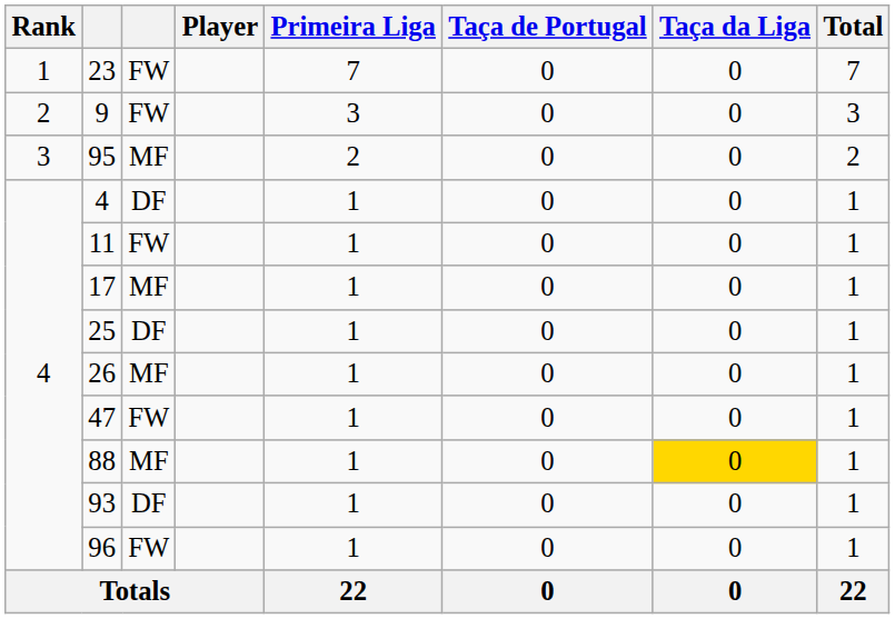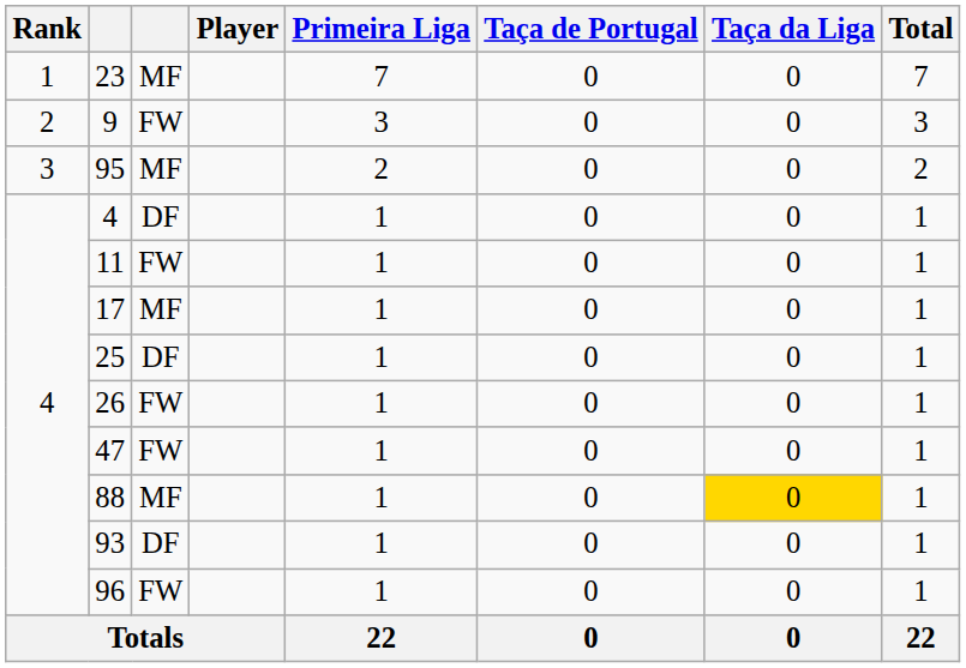 <table class="wikitable sortable" style="text-align:center;">
 <tr>
 <th>Rank</th>
 <th></th>
 <th></th>
 <th>Player</th>
 <th><a href='#'>Primeira Liga</a></th>
 <th><a href='#'>Taça de Portugal</a></th>
 <th><a href='#'>Taça da Liga</a></th>
 <th>Total</th>
 </tr>
 <tr>
 <td rowspan=1> 1</td>
 <td>23</td>
-<td>FW</td>
+<td>MF</td>
 <td align=left> </td>
 <td>7</td>
 <td>0</td>
 <td>0</td>
 <td>7</td>
 </tr>
 <tr>
 <td rowspan=1> 2</td>
 <td>9</td>
 <td>FW</td>
 <td align=left> </td>
 <td>3</td>
 <td>0</td>
 <td>0</td>
 <td>3</td>
 </tr>
 <tr>
 <td rowspan=1> 3</td>
 <td>95</td>
 <td>MF</td>
 <td align=left> </td>
 <td>2</td>
 <td>0</td>
 <td>0</td>
 <td>2</td>
 </tr>
 <tr>
 <td rowspan=9> 4</td>
 <td>4</td>
 <td>DF</td>
 <td align=left> </td>
 <td>1</td>
 <td>0</td>
 <td>0</td>
 <td>1</td>
 </tr>
 <tr>
 <td>11</td>
 <td>FW</td>
 <td align=left> </td>
 <td>1</td>
 <td>0</td>
 <td>0</td>
 <td>1</td>
 </tr>
 <tr>
 <td>17</td>
 <td>MF</td>
 <td align=left> </td>
 <td>1</td>
 <td>0</td>
 <td>0</td>
 <td>1</td>
 </tr>
 <tr>
 <td>25</td>
 <td>DF</td>
 <td align=left> </td>
 <td>1</td>
 <td>0</td>
 <td>0</td>
 <td>1</td>
 </tr>
 <tr>
 <td>26</td>
-<td>MF</td>
+<td>FW</td>
 <td align=left> </td>
 <td>1</td>
 <td>0</td>
 <td>0</td>
 <td>1</td>
 </tr>
 <tr>
 <td>47</td>
 <td>FW</td>
 <td align=left> </td>
 <td>1</td>
 <td>0</td>
 <td>0</td>
 <td>1</td>
 </tr>
 <tr>
 <td>88</td>
 <td>MF</td>
 <td align=left> </td>
 <td>1</td>
 <td>0</td>
 <td style="background: gold;">0</td>
 <td>1</td>
 </tr>
 <tr>
 <td>93</td>
 <td>DF</td>
 <td align=left> </td>
 <td>1</td>
 <td>0</td>
 <td>0</td>
 <td>1</td>
 </tr>
 <tr>
 <td>96</td>
 <td>FW</td>
 <td align=left> </td>
 <td>1</td>
 <td>0</td>
 <td>0</td>
 <td>1</td>
 </tr>
 <tr>
 <th class="unsortable" colspan=4>Totals</th>
 <th>22</th>
 <th>0</th>
 <th>0</th>
 <th>22</th>
 </tr>
 </table>
